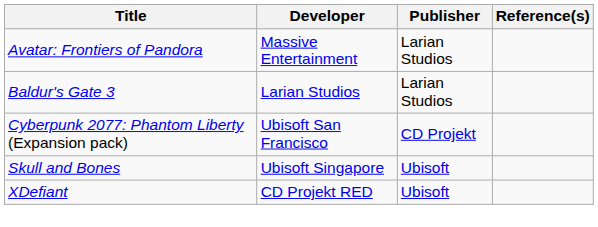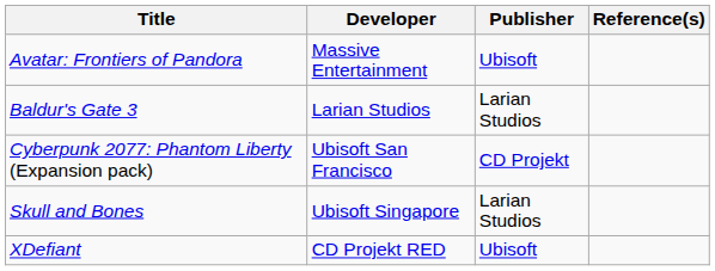 <table class="wikitable sortable">
 <tr>
 <th>Title</th>
 <th>Developer</th>
 <th>Publisher</th>
 <th>Reference(s)</th>
 </tr>
 <tr>
 <td><em><a href='#'>Avatar: Frontiers of Pandora</a></em></td>
 <td><a href='#'>Massive Entertainment</a></td>
-<td>Larian Studios</td>
+<td><a href='#'>Ubisoft</a></td>
 <td></td>
 </tr>
 <tr>
 <td><em><a href='#'>Baldur's Gate 3</a></em></td>
 <td><a href='#'>Larian Studios</a></td>
 <td>Larian Studios</td>
 <td></td>
 </tr>
 <tr>
 <td><em><a href='#'>Cyberpunk 2077: Phantom Liberty</a></em> (Expansion pack)</td>
 <td><a href='#'>Ubisoft San Francisco</a></td>
 <td><a href='#'>CD Projekt</a></td>
 <td></td>
 </tr>
 <tr>
 <td><em><a href='#'>Skull and Bones</a></em></td>
 <td><a href='#'>Ubisoft Singapore</a></td>
-<td><a href='#'>Ubisoft</a></td>
+<td>Larian Studios</td>
 <td></td>
 </tr>
 <tr>
 <td><em><a href='#'>XDefiant</a></em></td>
 <td><a href='#'>CD Projekt RED</a></td>
 <td><a href='#'>Ubisoft</a></td>
 <td></td>
 </tr>
 </table>
